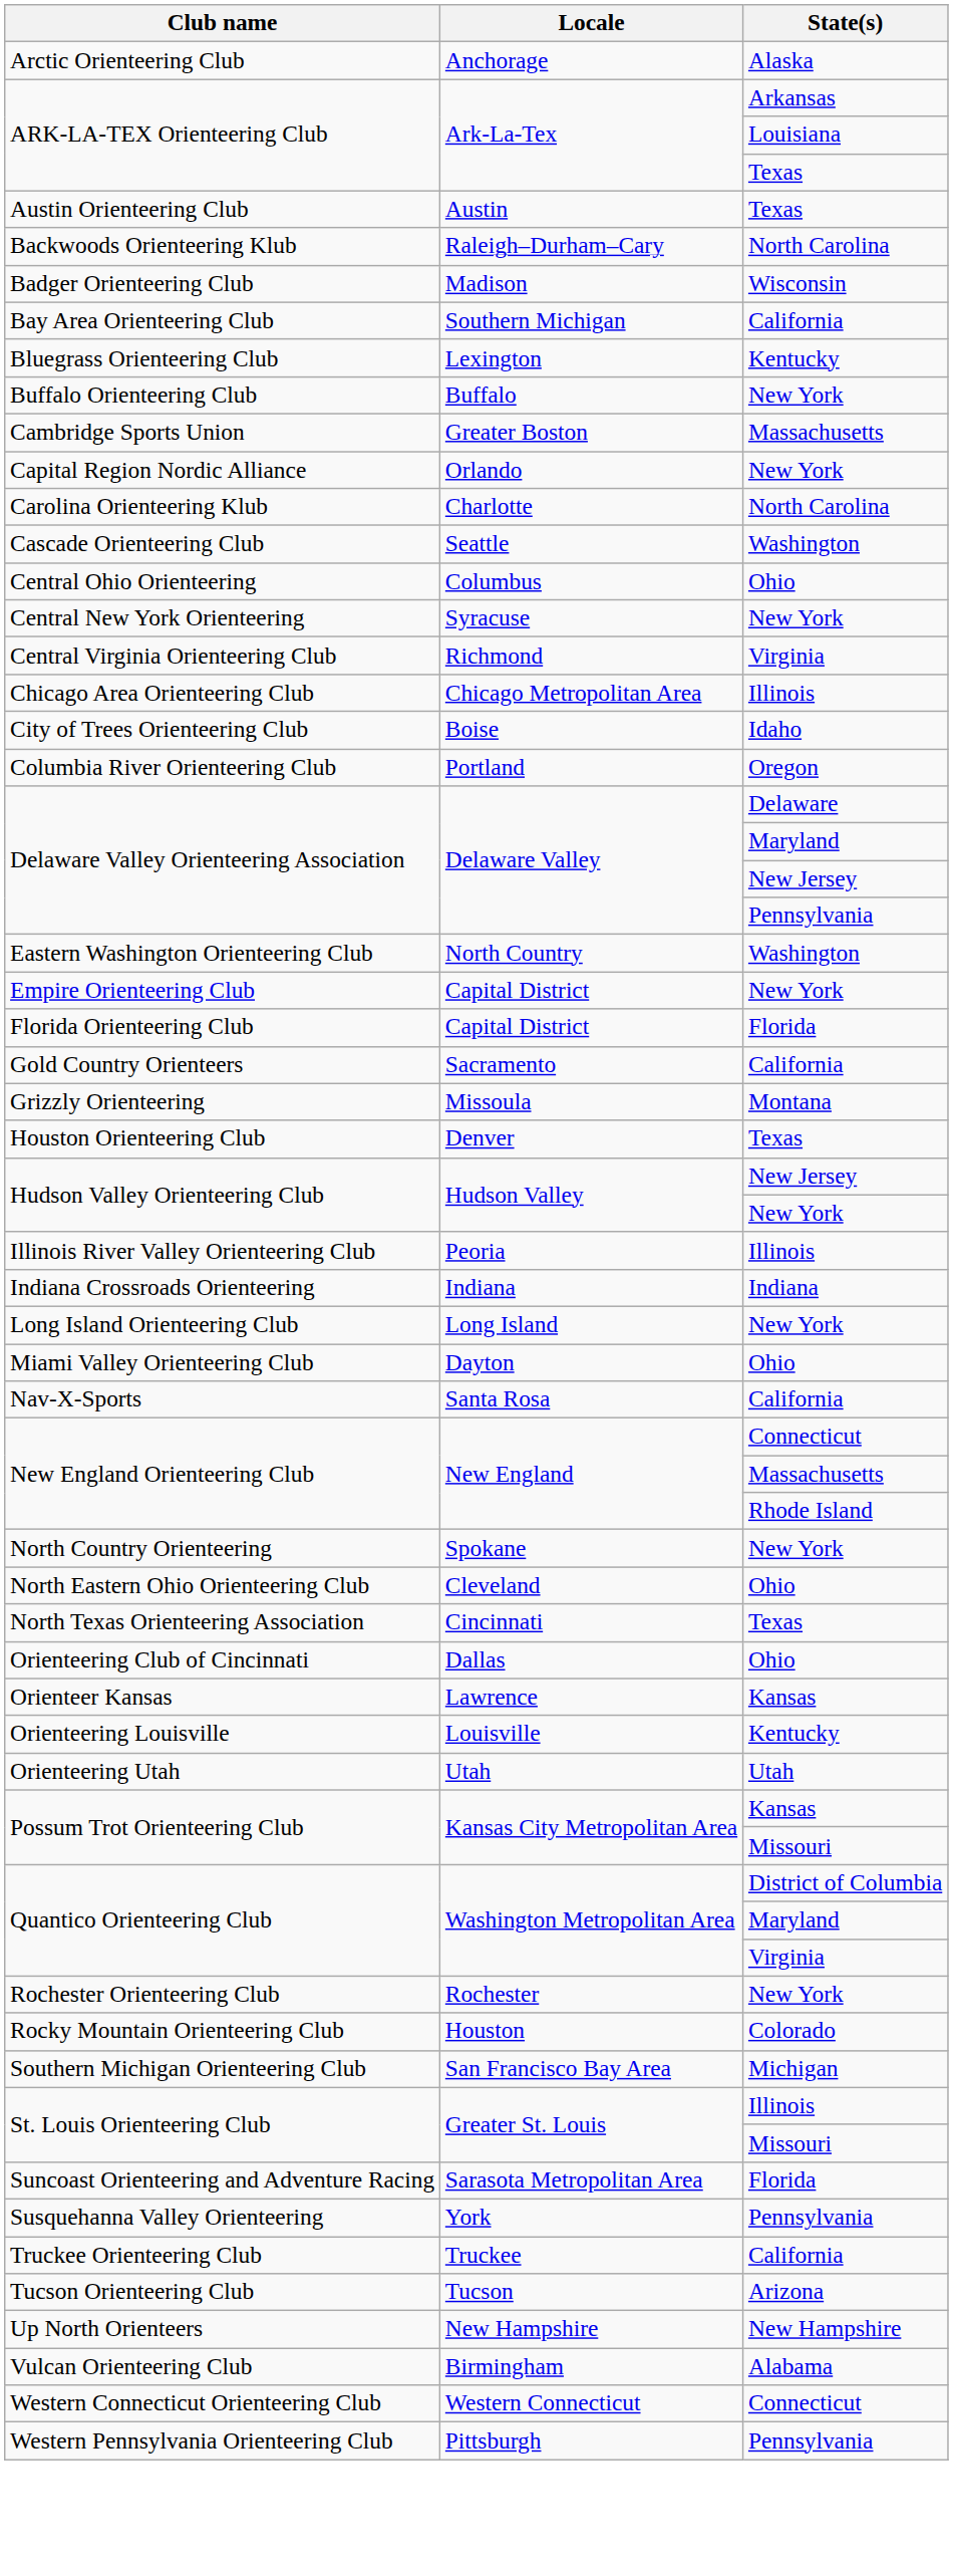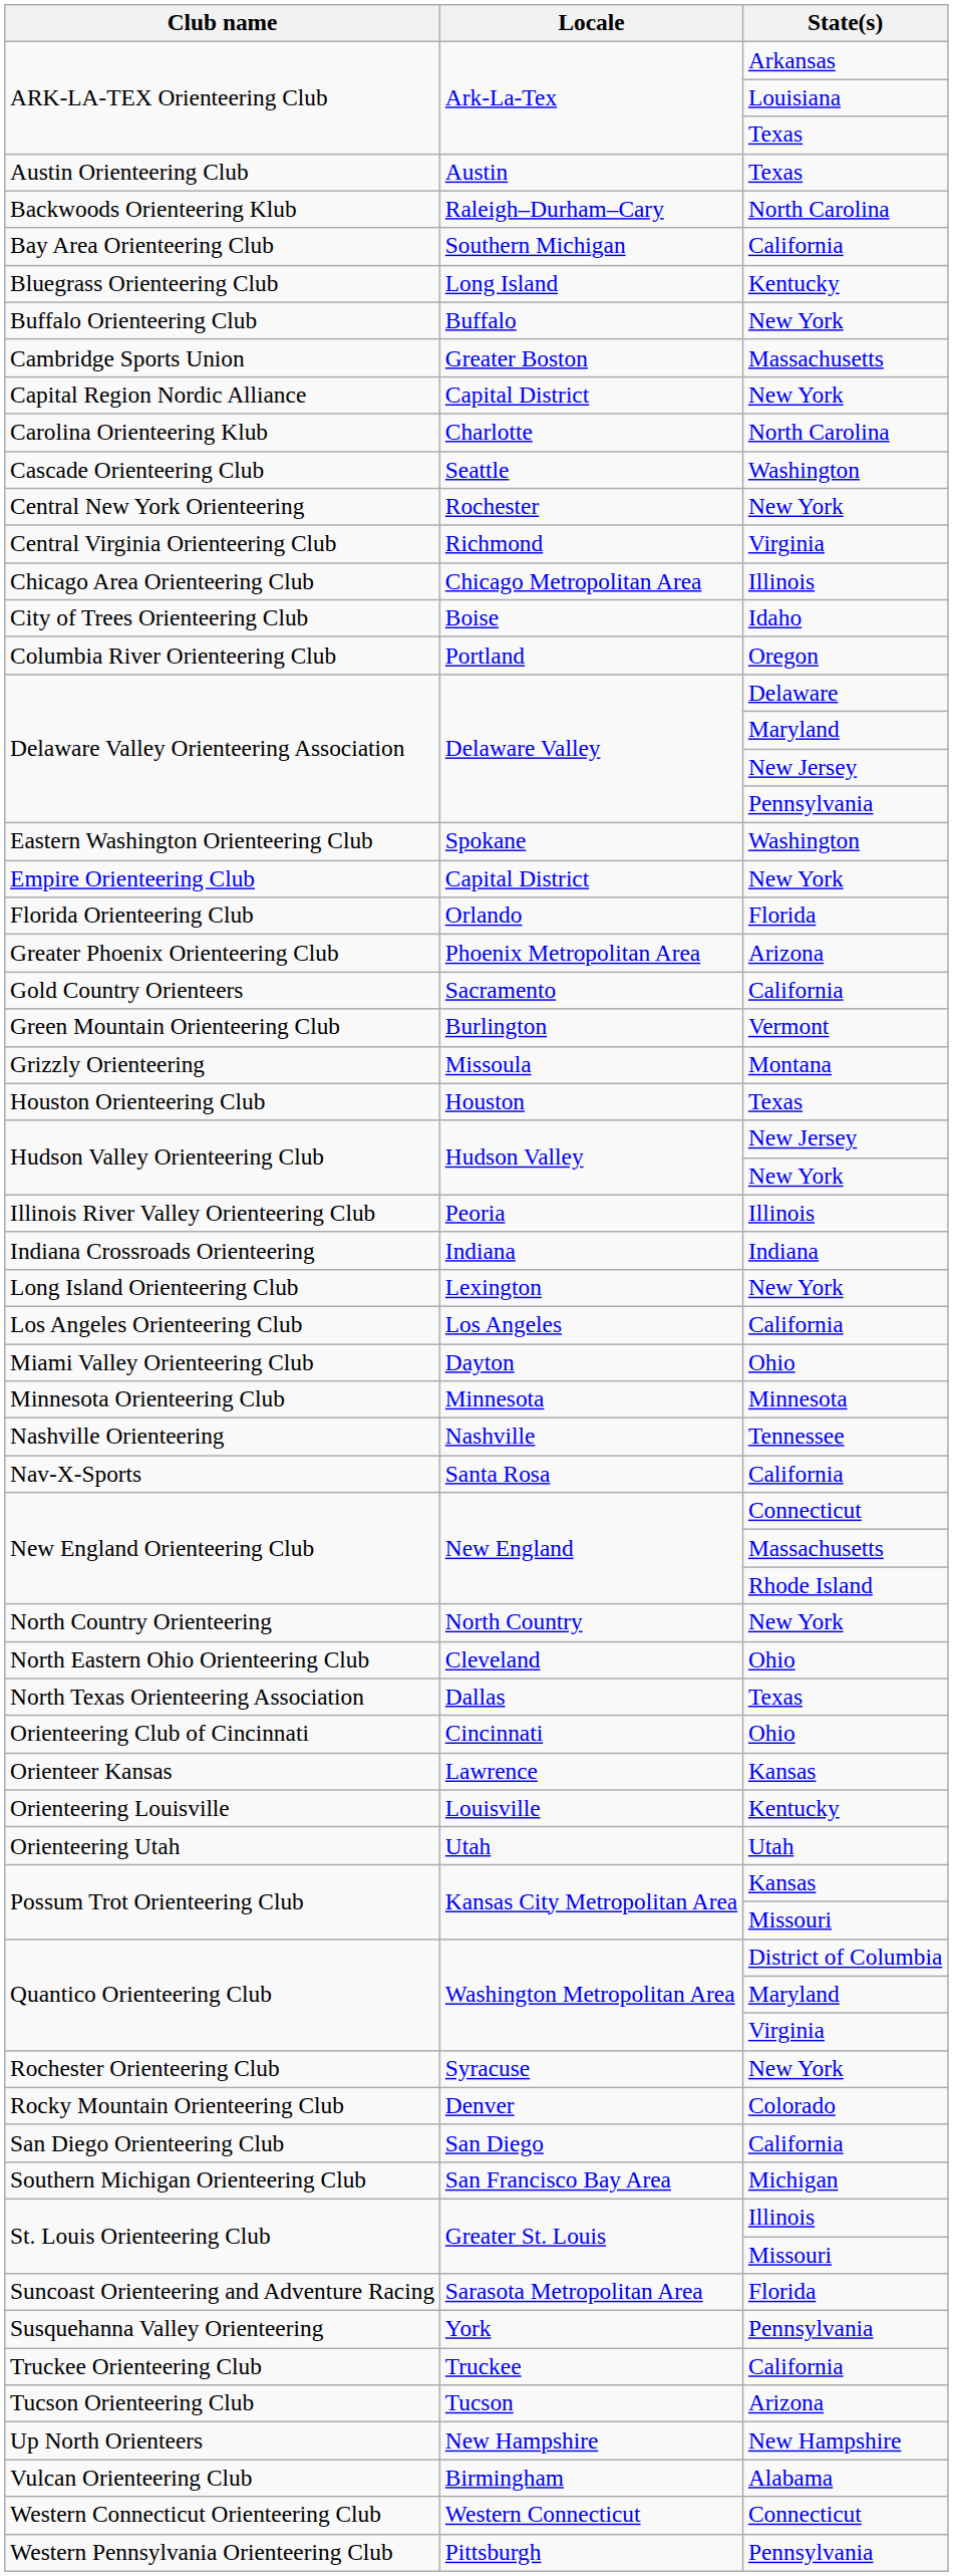 <table class="wikitable sortable">
 <tr>
 <th>Club name</th>
 <th>Locale</th>
 <th>State(s)</th>
-</tr>
-<tr>
-<td>Arctic Orienteering Club</td>
-<td><a href='#'>Anchorage</a></td>
-<td> <a href='#'>Alaska</a></td>
 </tr>
 <tr>
 <td rowspan="3">ARK-LA-TEX Orienteering Club</td>
 <td rowspan="3"><a href='#'>Ark-La-Tex</a></td>
 <td> <a href='#'>Arkansas</a></td>
 </tr>
 <tr>
 <td> <a href='#'>Louisiana</a></td>
 </tr>
 <tr>
 <td> <a href='#'>Texas</a></td>
 </tr>
 <tr>
 <td>Austin Orienteering Club</td>
 <td><a href='#'>Austin</a></td>
 <td> <a href='#'>Texas</a></td>
 </tr>
 <tr>
 <td>Backwoods Orienteering Klub</td>
 <td><a href='#'>Raleigh–Durham–Cary</a></td>
 <td> <a href='#'>North Carolina</a></td>
 </tr>
 <tr>
-<td>Badger Orienteering Club</td>
-<td><a href='#'>Madison</a></td>
-<td> <a href='#'>Wisconsin</a></td>
-</tr>
-<tr>
 <td>Bay Area Orienteering Club</td>
 <td><a href='#'>Southern Michigan</a></td>
 <td> <a href='#'>California</a></td>
 </tr>
 <tr>
 <td>Bluegrass Orienteering Club</td>
-<td><a href='#'>Lexington</a></td>
+<td><a href='#'>Long Island</a></td>
 <td> <a href='#'>Kentucky</a></td>
 </tr>
 <tr>
 <td>Buffalo Orienteering Club</td>
 <td><a href='#'>Buffalo</a></td>
 <td> <a href='#'>New York</a></td>
 </tr>
 <tr>
 <td>Cambridge Sports Union</td>
 <td><a href='#'>Greater Boston</a></td>
 <td> <a href='#'>Massachusetts</a></td>
 </tr>
 <tr>
 <td>Capital Region Nordic Alliance</td>
-<td><a href='#'>Orlando</a></td>
+<td><a href='#'>Capital District</a></td>
 <td> <a href='#'>New York</a></td>
 </tr>
 <tr>
 <td>Carolina Orienteering Klub</td>
 <td><a href='#'>Charlotte</a></td>
 <td> <a href='#'>North Carolina</a></td>
 </tr>
 <tr>
 <td>Cascade Orienteering Club</td>
 <td><a href='#'>Seattle</a></td>
 <td> <a href='#'>Washington</a></td>
 </tr>
 <tr>
-<td>Central Ohio Orienteering</td>
-<td><a href='#'>Columbus</a></td>
-<td> <a href='#'>Ohio</a></td>
-</tr>
-<tr>
 <td>Central New York Orienteering</td>
-<td><a href='#'>Syracuse</a></td>
+<td><a href='#'>Rochester</a></td>
 <td> <a href='#'>New York</a></td>
 </tr>
 <tr>
 <td>Central Virginia Orienteering Club</td>
 <td><a href='#'>Richmond</a></td>
 <td> <a href='#'>Virginia</a></td>
 </tr>
 <tr>
 <td>Chicago Area Orienteering Club</td>
 <td><a href='#'>Chicago Metropolitan Area</a></td>
 <td> <a href='#'>Illinois</a></td>
 </tr>
 <tr>
 <td>City of Trees Orienteering Club</td>
 <td><a href='#'>Boise</a></td>
 <td> <a href='#'>Idaho</a></td>
 </tr>
 <tr>
 <td>Columbia River Orienteering Club</td>
 <td><a href='#'>Portland</a></td>
 <td> <a href='#'>Oregon</a></td>
 </tr>
 <tr>
 <td rowspan="4">Delaware Valley Orienteering Association</td>
 <td rowspan="4"><a href='#'>Delaware Valley</a></td>
 <td> <a href='#'>Delaware</a></td>
 </tr>
 <tr>
 <td> <a href='#'>Maryland</a></td>
 </tr>
 <tr>
 <td> <a href='#'>New Jersey</a></td>
 </tr>
 <tr>
 <td> <a href='#'>Pennsylvania</a></td>
 </tr>
 <tr>
 <td>Eastern Washington Orienteering Club</td>
-<td><a href='#'>North Country</a></td>
+<td><a href='#'>Spokane</a></td>
 <td> <a href='#'>Washington</a></td>
 </tr>
 <tr>
 <td><a href='#'>Empire Orienteering Club</a></td>
 <td><a href='#'>Capital District</a></td>
 <td> <a href='#'>New York</a></td>
 </tr>
 <tr>
 <td>Florida Orienteering Club</td>
-<td><a href='#'>Capital District</a></td>
+<td><a href='#'>Orlando</a></td>
 <td> <a href='#'>Florida</a></td>
+</tr>
+<tr>
+<td>Greater Phoenix Orienteering Club</td>
+<td><a href='#'>Phoenix Metropolitan Area</a></td>
+<td> <a href='#'>Arizona</a></td>
 </tr>
 <tr>
 <td>Gold Country Orienteers</td>
 <td><a href='#'>Sacramento</a></td>
 <td> <a href='#'>California</a></td>
+</tr>
+<tr>
+<td>Green Mountain Orienteering Club</td>
+<td><a href='#'>Burlington</a></td>
+<td> <a href='#'>Vermont</a></td>
 </tr>
 <tr>
 <td>Grizzly Orienteering</td>
 <td><a href='#'>Missoula</a></td>
 <td> <a href='#'>Montana</a></td>
 </tr>
 <tr>
 <td>Houston Orienteering Club</td>
-<td><a href='#'>Denver</a></td>
+<td><a href='#'>Houston</a></td>
 <td> <a href='#'>Texas</a></td>
 </tr>
 <tr>
 <td rowspan="2">Hudson Valley Orienteering Club</td>
 <td rowspan="2"><a href='#'>Hudson Valley</a></td>
 <td> <a href='#'>New Jersey</a></td>
 </tr>
 <tr>
 <td> <a href='#'>New York</a></td>
 </tr>
 <tr>
 <td>Illinois River Valley Orienteering Club</td>
 <td><a href='#'>Peoria</a></td>
 <td> <a href='#'>Illinois</a></td>
 </tr>
 <tr>
 <td>Indiana Crossroads Orienteering</td>
 <td><a href='#'>Indiana</a></td>
 <td> <a href='#'>Indiana</a></td>
 </tr>
 <tr>
 <td>Long Island Orienteering Club</td>
-<td><a href='#'>Long Island</a></td>
+<td><a href='#'>Lexington</a></td>
 <td> <a href='#'>New York</a></td>
+</tr>
+<tr>
+<td>Los Angeles Orienteering Club</td>
+<td><a href='#'>Los Angeles</a></td>
+<td> <a href='#'>California</a></td>
 </tr>
 <tr>
 <td>Miami Valley Orienteering Club</td>
 <td><a href='#'>Dayton</a></td>
 <td> <a href='#'>Ohio</a></td>
+</tr>
+<tr>
+<td>Minnesota Orienteering Club</td>
+<td><a href='#'>Minnesota</a></td>
+<td> <a href='#'>Minnesota</a></td>
+</tr>
+<tr>
+<td>Nashville Orienteering</td>
+<td><a href='#'>Nashville</a></td>
+<td> <a href='#'>Tennessee</a></td>
 </tr>
 <tr>
 <td>Nav-X-Sports</td>
 <td><a href='#'>Santa Rosa</a></td>
 <td> <a href='#'>California</a></td>
 </tr>
 <tr>
 <td rowspan="3">New England Orienteering Club</td>
 <td rowspan="3"><a href='#'>New England</a></td>
 <td> <a href='#'>Connecticut</a></td>
 </tr>
 <tr>
 <td> <a href='#'>Massachusetts</a></td>
 </tr>
 <tr>
 <td> <a href='#'>Rhode Island</a></td>
 </tr>
 <tr>
 <td>North Country Orienteering</td>
-<td><a href='#'>Spokane</a></td>
+<td><a href='#'>North Country</a></td>
 <td> <a href='#'>New York</a></td>
 </tr>
 <tr>
 <td>North Eastern Ohio Orienteering Club</td>
 <td><a href='#'>Cleveland</a></td>
 <td> <a href='#'>Ohio</a></td>
 </tr>
 <tr>
 <td>North Texas Orienteering Association</td>
-<td><a href='#'>Cincinnati</a></td>
+<td><a href='#'>Dallas</a></td>
 <td> <a href='#'>Texas</a></td>
 </tr>
 <tr>
 <td>Orienteering Club of Cincinnati</td>
-<td><a href='#'>Dallas</a></td>
+<td><a href='#'>Cincinnati</a></td>
 <td> <a href='#'>Ohio</a></td>
 </tr>
 <tr>
 <td>Orienteer Kansas</td>
 <td><a href='#'>Lawrence</a></td>
 <td> <a href='#'>Kansas</a></td>
 </tr>
 <tr>
 <td>Orienteering Louisville</td>
 <td><a href='#'>Louisville</a></td>
 <td> <a href='#'>Kentucky</a></td>
 </tr>
 <tr>
 <td>Orienteering Utah</td>
 <td><a href='#'>Utah</a></td>
 <td> <a href='#'>Utah</a></td>
 </tr>
 <tr>
 <td rowspan="2">Possum Trot Orienteering Club</td>
 <td rowspan="2"><a href='#'>Kansas City Metropolitan Area</a></td>
 <td> <a href='#'>Kansas</a></td>
 </tr>
 <tr>
 <td> <a href='#'>Missouri</a></td>
 </tr>
 <tr>
 <td rowspan="3">Quantico Orienteering Club</td>
 <td rowspan="3"><a href='#'>Washington Metropolitan Area</a></td>
 <td> <a href='#'>District of Columbia</a></td>
 </tr>
 <tr>
 <td> <a href='#'>Maryland</a></td>
 </tr>
 <tr>
 <td> <a href='#'>Virginia</a></td>
 </tr>
 <tr>
 <td>Rochester Orienteering Club</td>
-<td><a href='#'>Rochester</a></td>
+<td><a href='#'>Syracuse</a></td>
 <td> <a href='#'>New York</a></td>
 </tr>
 <tr>
 <td>Rocky Mountain Orienteering Club</td>
-<td><a href='#'>Houston</a></td>
+<td><a href='#'>Denver</a></td>
 <td> <a href='#'>Colorado</a></td>
+</tr>
+<tr>
+<td>San Diego Orienteering Club</td>
+<td><a href='#'>San Diego</a></td>
+<td> <a href='#'>California</a></td>
 </tr>
 <tr>
 <td>Southern Michigan Orienteering Club</td>
 <td><a href='#'>San Francisco Bay Area</a></td>
 <td> <a href='#'>Michigan</a></td>
 </tr>
 <tr>
 <td rowspan="2">St. Louis Orienteering Club</td>
 <td rowspan="2"><a href='#'>Greater St. Louis</a></td>
 <td> <a href='#'>Illinois</a></td>
 </tr>
 <tr>
 <td> <a href='#'>Missouri</a></td>
 </tr>
 <tr>
 <td>Suncoast Orienteering and Adventure Racing</td>
 <td><a href='#'>Sarasota Metropolitan Area</a></td>
 <td> <a href='#'>Florida</a></td>
 </tr>
 <tr>
 <td>Susquehanna Valley Orienteering</td>
 <td><a href='#'>York</a></td>
 <td> <a href='#'>Pennsylvania</a></td>
 </tr>
 <tr>
 <td>Truckee Orienteering Club</td>
 <td><a href='#'>Truckee</a></td>
 <td> <a href='#'>California</a></td>
 </tr>
 <tr>
 <td>Tucson Orienteering Club</td>
 <td><a href='#'>Tucson</a></td>
 <td> <a href='#'>Arizona</a></td>
 </tr>
 <tr>
 <td>Up North Orienteers</td>
 <td><a href='#'>New Hampshire</a></td>
 <td> <a href='#'>New Hampshire</a></td>
 </tr>
 <tr>
 <td>Vulcan Orienteering Club</td>
 <td><a href='#'>Birmingham</a></td>
 <td> <a href='#'>Alabama</a></td>
 </tr>
 <tr>
 <td>Western Connecticut Orienteering Club</td>
 <td><a href='#'>Western Connecticut</a></td>
 <td> <a href='#'>Connecticut</a></td>
 </tr>
 <tr>
 <td>Western Pennsylvania Orienteering Club</td>
 <td><a href='#'>Pittsburgh</a></td>
 <td> <a href='#'>Pennsylvania</a></td>
 </tr>
 </table>
